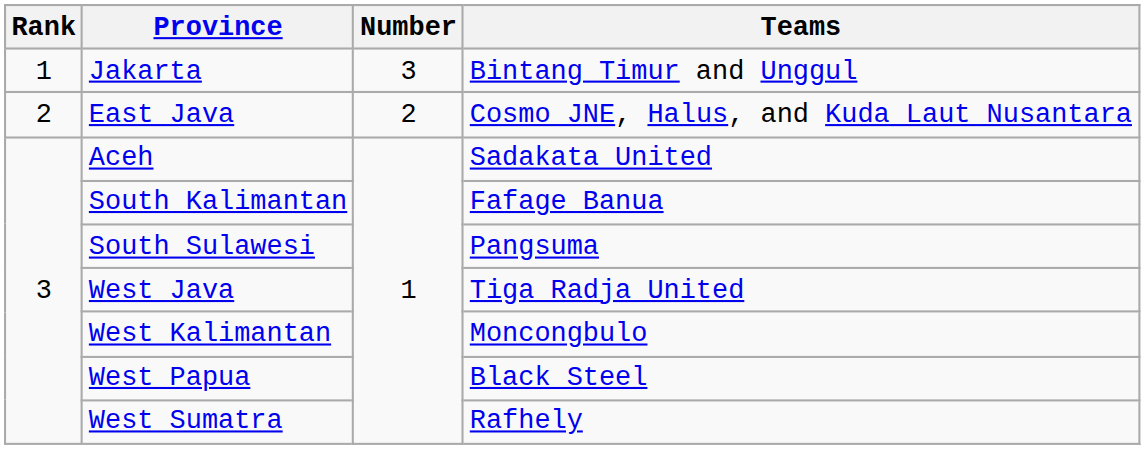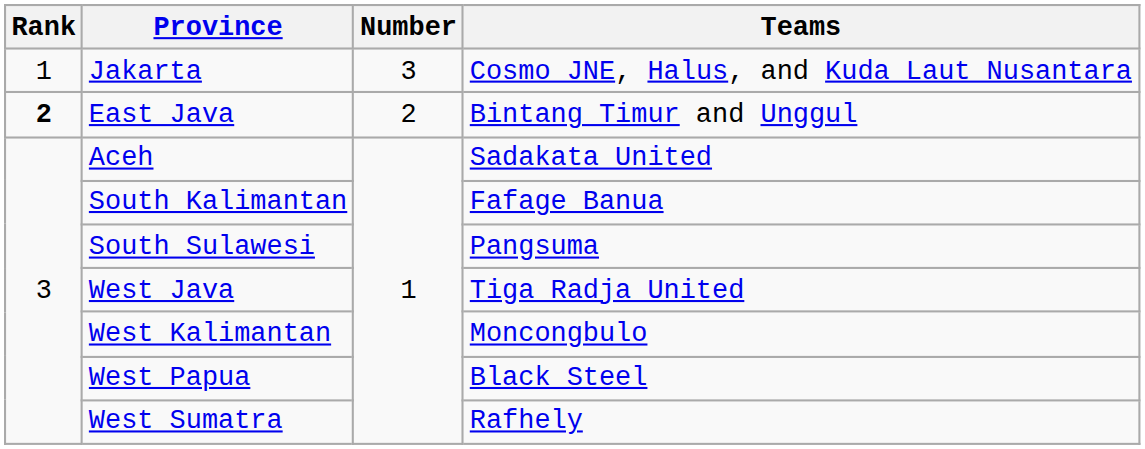 <table class="wikitable">
 <tr>
 <th>Rank</th>
 <th><a href='#'>Province</a></th>
 <th>Number</th>
 <th>Teams</th>
 </tr>
 <tr>
 <td align=center>1</td>
 <td> <a href='#'>Jakarta</a></td>
 <td align=center>3</td>
-<td><a href='#'>Bintang Timur</a> and <a href='#'>Unggul</a></td>
+<td><a href='#'>Cosmo JNE</a>, <a href='#'>Halus</a>, and <a href='#'>Kuda Laut Nusantara</a></td>
 </tr>
 <tr>
-<td align=center>2</td>
+<td align=center><strong>2</strong></td>
 <td> <a href='#'>East Java</a></td>
 <td align=center>2</td>
-<td><a href='#'>Cosmo JNE</a>, <a href='#'>Halus</a>, and <a href='#'>Kuda Laut Nusantara</a></td>
+<td><a href='#'>Bintang Timur</a> and <a href='#'>Unggul</a></td>
 </tr>
 <tr>
 <td rowspan="7" align=center>3</td>
 <td> <a href='#'>Aceh</a></td>
 <td rowspan="7" align=center>1</td>
 <td><a href='#'>Sadakata United</a></td>
 </tr>
 <tr>
 <td> <a href='#'>South Kalimantan</a></td>
 <td><a href='#'>Fafage Banua</a></td>
 </tr>
 <tr>
 <td> <a href='#'>South Sulawesi</a></td>
 <td><a href='#'>Pangsuma</a></td>
 </tr>
 <tr>
 <td> <a href='#'>West Java</a></td>
 <td><a href='#'>Tiga Radja United</a></td>
 </tr>
 <tr>
 <td> <a href='#'>West Kalimantan</a></td>
 <td><a href='#'>Moncongbulo</a></td>
 </tr>
 <tr>
 <td> <a href='#'>West Papua</a></td>
 <td><a href='#'>Black Steel</a></td>
 </tr>
 <tr>
 <td> <a href='#'>West Sumatra</a></td>
 <td><a href='#'>Rafhely</a></td>
 </tr>
 </table>
